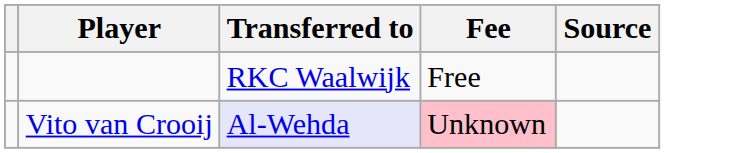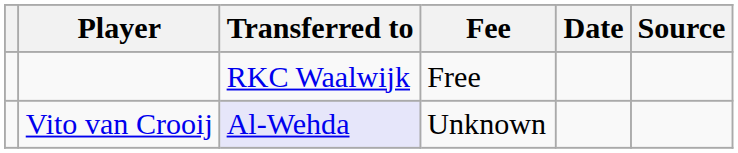 <table class="wikitable plainrowheaders sortable">
 <tr>
 <th></th>
 <th scope="col">Player</th>
 <th>Transferred to</th>
 <th style="width: 65px;">Fee</th>
+<th scope="col">Date</th>
 <th scope="col">Source</th>
 </tr>
 <tr>
 <td align="center"></td>
 <td></td>
 <td> <a href='#'>RKC Waalwijk</a></td>
 <td>Free</td>
+<td></td>
 <td align="center"></td>
 </tr>
 <tr>
 <td align="center"></td>
 <td {sort> <a href='#'>Vito van Crooij</a></td>
 <td style="background: lavender;"> <a href='#'>Al-Wehda</a></td>
-<td style="background: pink;">Unknown</td>
+<td>Unknown</td>
+<td></td>
 <td align="center"></td>
 </tr>
 </table>
